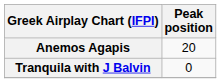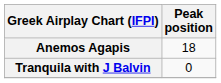 <table class="wikitable sortable plainrowheaders" style="text-align:center">
 <tr>
 <th scope="col">Greek Airplay Chart (<a href='#'>IFPI</a>)</th>
 <th scope="col">Peak<br>position</th>
 </tr>
 <tr>
 <th scope="row">Anemos Agapis</th>
-<td>20</td>
+<td>18</td>
 </tr>
 <tr>
 <th scope="row">Tranquila with <a href='#'>J Balvin</a></th>
 <td>0</td>
 </tr>
 <tr>
 </tr>
 </table>
